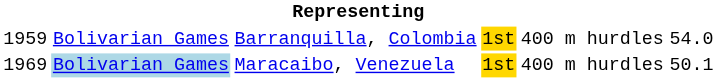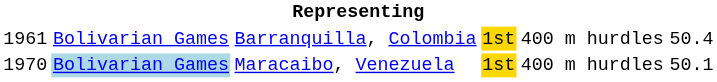 <table>
 <tr>
 <th colspan="6">Representing </th>
 </tr>
 <tr>
-<td>1959</td>
+<td>1961</td>
 <td><a href='#'>Bolivarian Games</a></td>
 <td><a href='#'>Barranquilla</a>, <a href='#'>Colombia</a></td>
 <td bgcolor=gold>1st</td>
 <td>400 m hurdles</td>
-<td>54.0</td>
+<td>50.4</td>
 </tr>
 <tr>
-<td>1969</td>
+<td>1970</td>
 <td style="background: lightblue;"><a href='#'>Bolivarian Games</a></td>
 <td><a href='#'>Maracaibo</a>, <a href='#'>Venezuela</a></td>
 <td bgcolor=gold>1st</td>
 <td>400 m hurdles</td>
 <td>50.1</td>
 </tr>
 </table>
